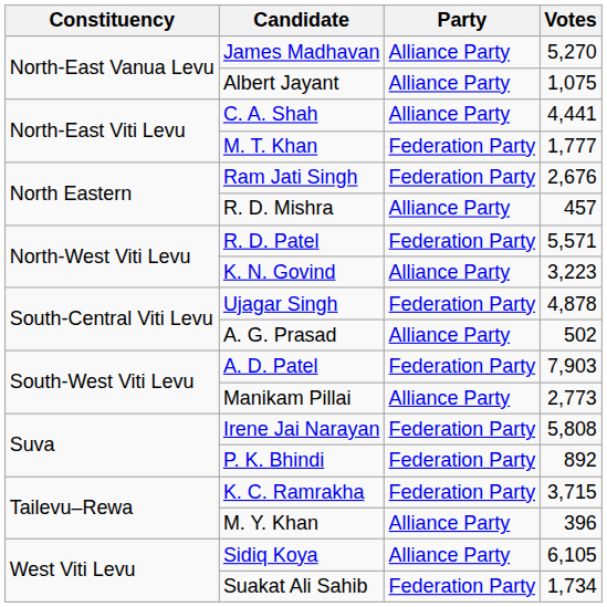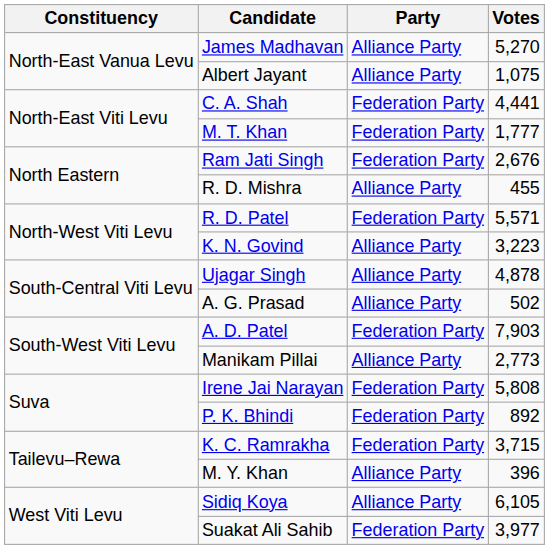 <table class=wikitable>
 <tr>
 <th>Constituency</th>
 <th>Candidate</th>
 <th>Party</th>
 <th>Votes</th>
 </tr>
 <tr>
 <td rowspan=2>North-East Vanua Levu</td>
 <td><a href='#'>James Madhavan</a></td>
 <td><a href='#'>Alliance Party</a></td>
 <td align=right>5,270</td>
 </tr>
 <tr>
 <td>Albert Jayant</td>
 <td><a href='#'>Alliance Party</a></td>
 <td align=right>1,075</td>
 </tr>
 <tr>
 <td rowspan=2>North-East Viti Levu</td>
 <td><a href='#'>C. A. Shah</a></td>
-<td><a href='#'>Alliance Party</a></td>
+<td><a href='#'>Federation Party</a></td>
 <td align=right>4,441</td>
 </tr>
 <tr>
 <td><a href='#'>M. T. Khan</a></td>
 <td><a href='#'>Federation Party</a></td>
 <td align=right>1,777</td>
 </tr>
 <tr>
 <td rowspan=2>North Eastern</td>
 <td><a href='#'>Ram Jati Singh</a></td>
 <td><a href='#'>Federation Party</a></td>
 <td align=right>2,676</td>
 </tr>
 <tr>
 <td>R. D. Mishra</td>
 <td><a href='#'>Alliance Party</a></td>
-<td align=right>457</td>
+<td align=right>455</td>
 </tr>
 <tr>
 <td rowspan=2>North-West Viti Levu</td>
 <td><a href='#'>R. D. Patel</a></td>
 <td><a href='#'>Federation Party</a></td>
 <td align=right>5,571</td>
 </tr>
 <tr>
 <td><a href='#'>K. N. Govind</a></td>
 <td><a href='#'>Alliance Party</a></td>
 <td align=right>3,223</td>
 </tr>
 <tr>
 <td rowspan=2>South-Central Viti Levu</td>
 <td><a href='#'>Ujagar Singh</a></td>
-<td><a href='#'>Federation Party</a></td>
+<td><a href='#'>Alliance Party</a></td>
 <td align=right>4,878</td>
 </tr>
 <tr>
 <td>A. G. Prasad</td>
 <td><a href='#'>Alliance Party</a></td>
 <td align=right>502</td>
 </tr>
 <tr>
 <td rowspan=2>South-West Viti Levu</td>
 <td><a href='#'>A. D. Patel</a></td>
 <td><a href='#'>Federation Party</a></td>
 <td align=right>7,903</td>
 </tr>
 <tr>
 <td>Manikam Pillai</td>
 <td><a href='#'>Alliance Party</a></td>
 <td align=right>2,773</td>
 </tr>
 <tr>
 <td rowspan=2>Suva</td>
 <td><a href='#'>Irene Jai Narayan</a></td>
 <td><a href='#'>Federation Party</a></td>
 <td align=right>5,808</td>
 </tr>
 <tr>
 <td><a href='#'>P. K. Bhindi</a></td>
 <td><a href='#'>Federation Party</a></td>
 <td align=right>892</td>
 </tr>
 <tr>
 <td rowspan=2>Tailevu–Rewa</td>
 <td><a href='#'>K. C. Ramrakha</a></td>
 <td><a href='#'>Federation Party</a></td>
 <td align=right>3,715</td>
 </tr>
 <tr>
 <td>M. Y. Khan</td>
 <td><a href='#'>Alliance Party</a></td>
 <td align=right>396</td>
 </tr>
 <tr>
 <td rowspan=2>West Viti Levu</td>
 <td><a href='#'>Sidiq Koya</a></td>
 <td><a href='#'>Alliance Party</a></td>
 <td align=right>6,105</td>
 </tr>
 <tr>
 <td>Suakat Ali Sahib</td>
 <td><a href='#'>Federation Party</a></td>
-<td align=right>1,734</td>
+<td align=right>3,977</td>
 </tr>
 </table>
